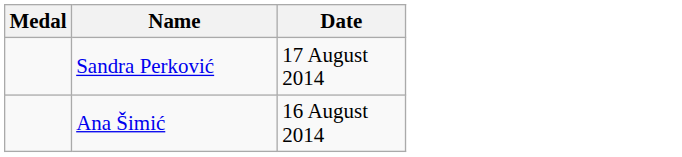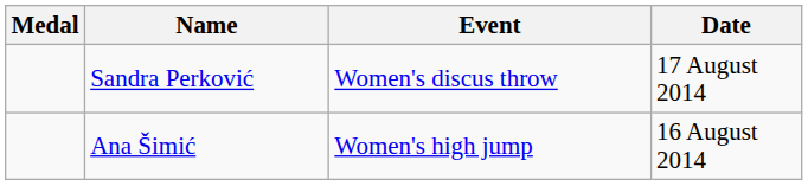 <table class="wikitable sortable" style="font-size:100%">
 <tr>
 <th>Medal</th>
 <th width=150>Name</th>
+<th width=200>Event</th>
 <th width=90>Date</th>
 </tr>
 <tr>
 <td></td>
 <td><a href='#'>Sandra Perković</a></td>
+<td><a href='#'>Women's discus throw</a></td>
 <td>17 August 2014</td>
 </tr>
 <tr>
 <td></td>
 <td><a href='#'>Ana Šimić</a></td>
+<td><a href='#'>Women's high jump</a></td>
 <td>16 August 2014</td>
 </tr>
 </table>
